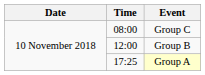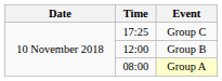 <table class = "wikitable" style="text-align:center;">
 <tr>
 <th width=150>Date</th>
 <th width=50>Time</th>
 <th width=80>Event</th>
 </tr>
 <tr>
 <td rowspan=3>10 November 2018</td>
-<td>08:00</td>
+<td>17:25</td>
 <td>Group C</td>
 </tr>
 <tr>
 <td>12:00</td>
 <td>Group B</td>
 </tr>
 <tr>
-<td>17:25</td>
+<td>08:00</td>
 <td bgcolor=ffffcc>Group A</td>
 </tr>
 </table>
